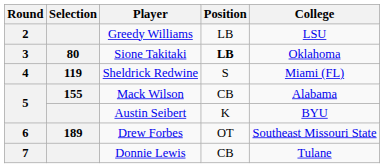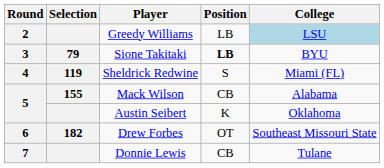 <table class="wikitable" style="text-align:center">
 <tr>
 <th>Round</th>
 <th>Selection</th>
 <th>Player</th>
 <th>Position</th>
 <th>College</th>
 </tr>
 <tr>
 <th>2</th>
 <th></th>
 <td><a href='#'>Greedy Williams</a></td>
 <td>LB</td>
-<td><a href='#'>LSU</a></td>
+<td style="background: lightblue;"><a href='#'>LSU</a></td>
 </tr>
 <tr>
 <th>3</th>
-<th>80</th>
+<th>79</th>
 <td><a href='#'>Sione Takitaki</a></td>
 <td><strong>LB</strong></td>
-<td><a href='#'>Oklahoma</a></td>
+<td><a href='#'>BYU</a></td>
 </tr>
 <tr>
 <th>4</th>
 <th>119</th>
 <td><a href='#'>Sheldrick Redwine</a></td>
 <td>S</td>
 <td><a href='#'>Miami (FL)</a></td>
 </tr>
 <tr>
 <th rowspan="2">5</th>
 <th>155</th>
 <td><a href='#'>Mack Wilson</a></td>
 <td>CB</td>
 <td><a href='#'>Alabama</a></td>
 </tr>
 <tr>
 <th></th>
 <td><a href='#'>Austin Seibert</a></td>
 <td>K</td>
-<td><a href='#'>BYU</a></td>
+<td><a href='#'>Oklahoma</a></td>
 </tr>
 <tr>
 <th>6</th>
-<th>189</th>
+<th>182</th>
 <td><a href='#'>Drew Forbes</a></td>
 <td>OT</td>
 <td><a href='#'>Southeast Missouri State</a></td>
 </tr>
 <tr>
 <th>7</th>
 <th></th>
 <td><a href='#'>Donnie Lewis</a></td>
 <td>CB</td>
 <td><a href='#'>Tulane</a></td>
 </tr>
 </table>
